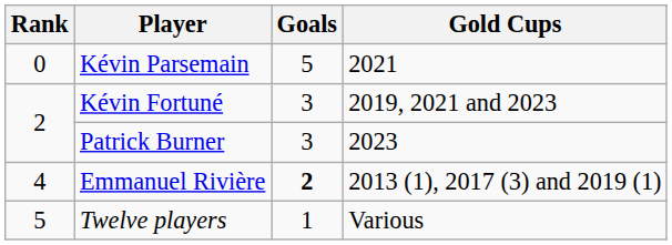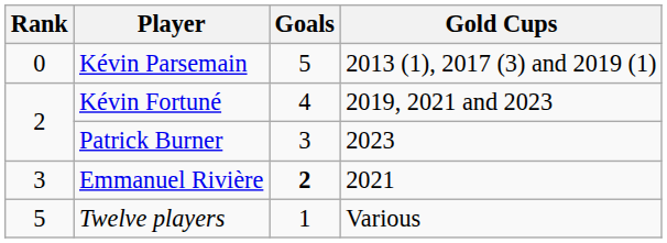 <table class="wikitable" style="text-align: left;">
 <tr>
 <th>Rank</th>
 <th>Player</th>
 <th>Goals</th>
 <th>Gold Cups</th>
 </tr>
 <tr>
 <td align=center>0</td>
 <td><a href='#'>Kévin Parsemain</a></td>
 <td align=center>5</td>
-<td>2021</td>
+<td>2013 (1), 2017 (3) and 2019 (1)</td>
 </tr>
 <tr>
 <td rowspan=2 align=center>2</td>
 <td><a href='#'>Kévin Fortuné</a></td>
-<td align=center>3</td>
+<td align=center>4</td>
 <td>2019, 2021 and 2023</td>
 </tr>
 <tr>
 <td><a href='#'>Patrick Burner</a></td>
 <td align=center>3</td>
 <td>2023</td>
 </tr>
 <tr>
-<td align=center>4</td>
+<td align=center>3</td>
 <td><a href='#'>Emmanuel Rivière</a></td>
 <td align=center><strong>2</strong></td>
-<td>2013 (1), 2017 (3) and 2019 (1)</td>
+<td>2021</td>
 </tr>
 <tr>
 <td align=center>5</td>
 <td><em>Twelve players</em></td>
 <td align=center>1</td>
 <td>Various</td>
 </tr>
 </table>
